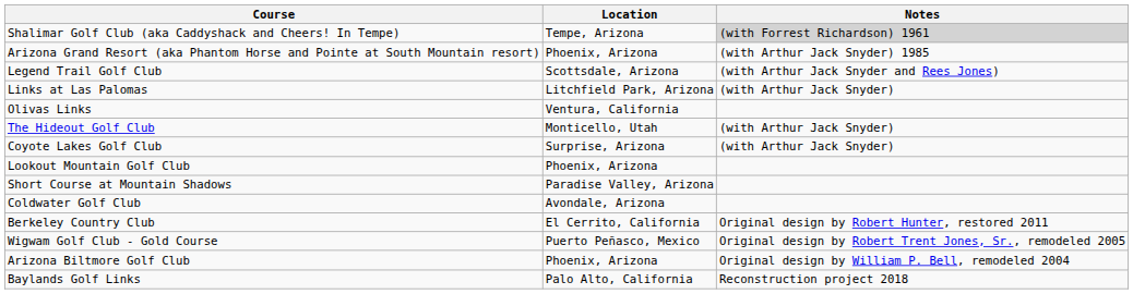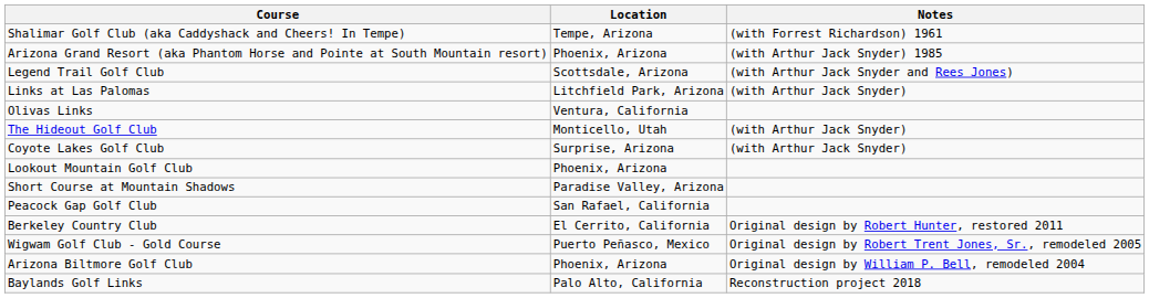 <table class="wikitable">
 <tr>
 <th>Course</th>
 <th>Location</th>
 <th>Notes</th>
 </tr>
 <tr>
 <td>Shalimar Golf Club (aka Caddyshack and Cheers! In Tempe) </td>
 <td>Tempe, Arizona</td>
-<td style="background: lightgrey;">(with Forrest Richardson) 1961</td>
+<td>(with Forrest Richardson) 1961</td>
 </tr>
 <tr>
 <td>Arizona Grand Resort (aka Phantom Horse and Pointe at South Mountain resort)</td>
 <td>Phoenix, Arizona</td>
 <td>(with Arthur Jack Snyder) 1985</td>
 </tr>
 <tr>
 <td>Legend Trail Golf Club</td>
 <td>Scottsdale, Arizona</td>
 <td>(with Arthur Jack Snyder and <a href='#'>Rees Jones</a>)</td>
 </tr>
 <tr>
 <td>Links at Las Palomas</td>
 <td>Litchfield Park, Arizona</td>
 <td>(with Arthur Jack Snyder)</td>
 </tr>
 <tr>
 <td>Olivas Links</td>
 <td>Ventura, California</td>
 <td></td>
 </tr>
 <tr>
 <td><a href='#'>The Hideout Golf Club</a></td>
 <td>Monticello, Utah</td>
 <td>(with Arthur Jack Snyder)</td>
 </tr>
 <tr>
 <td>Coyote Lakes Golf Club</td>
 <td>Surprise, Arizona</td>
 <td>(with Arthur Jack Snyder)</td>
 </tr>
 <tr>
 <td>Lookout Mountain Golf Club</td>
 <td>Phoenix, Arizona</td>
 <td></td>
 </tr>
 <tr>
 <td>Short Course at Mountain Shadows</td>
 <td>Paradise Valley, Arizona</td>
 <td></td>
 </tr>
 <tr>
-<td>Coldwater Golf Club</td>
-<td>Avondale, Arizona</td>
+<td>Peacock Gap Golf Club</td>
+<td>San Rafael, California</td>
 <td></td>
 </tr>
 <tr>
 <td>Berkeley Country Club</td>
 <td>El Cerrito, California</td>
 <td>Original design by <a href='#'>Robert Hunter</a>, restored 2011</td>
 </tr>
 <tr>
 <td>Wigwam Golf Club - Gold Course</td>
 <td>Puerto Peñasco, Mexico</td>
 <td>Original design by <a href='#'>Robert Trent Jones, Sr.</a>, remodeled 2005</td>
 </tr>
 <tr>
 <td>Arizona Biltmore Golf Club</td>
 <td>Phoenix, Arizona</td>
 <td>Original design by <a href='#'>William P. Bell</a>, remodeled 2004</td>
 </tr>
 <tr>
 <td>Baylands Golf Links</td>
 <td>Palo Alto, California</td>
 <td>Reconstruction project 2018</td>
 </tr>
 </table>
